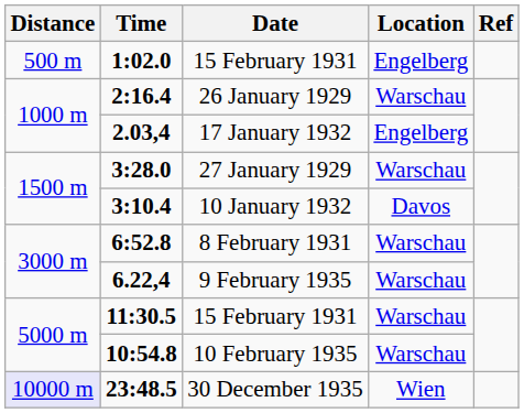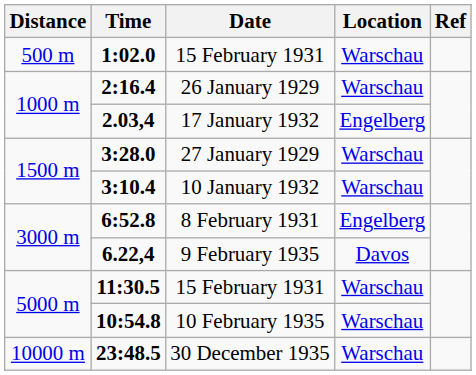 <table class="wikitable" style="text-align:center;">
 <tr>
 <th>Distance</th>
 <th>Time</th>
 <th>Date</th>
 <th>Location</th>
 <th>Ref</th>
 </tr>
 <tr>
 <td><a href='#'>500 m</a></td>
 <td><strong>1:02.0</strong></td>
 <td>15 February 1931</td>
-<td><a href='#'>Engelberg</a></td>
+<td><a href='#'>Warschau</a></td>
 <td></td>
 </tr>
 <tr>
 <td rowspan=2><a href='#'>1000 m</a></td>
 <td><strong>2:16.4</strong></td>
 <td>26 January 1929</td>
 <td><a href='#'>Warschau</a></td>
 <td rowspan=2></td>
 </tr>
 <tr>
 <td><strong>2.03,4</strong></td>
 <td>17 January 1932</td>
 <td><a href='#'>Engelberg</a></td>
 </tr>
 <tr>
 <td rowspan=2><a href='#'>1500 m</a></td>
 <td><strong>3:28.0</strong></td>
 <td>27 January 1929</td>
 <td><a href='#'>Warschau</a></td>
 <td rowspan=2></td>
 </tr>
 <tr>
 <td><strong>3:10.4</strong></td>
 <td>10 January 1932</td>
-<td><a href='#'>Davos</a></td>
+<td><a href='#'>Warschau</a></td>
 </tr>
 <tr>
 <td rowspan=2><a href='#'>3000 m</a></td>
 <td><strong>6:52.8</strong></td>
 <td>8 February 1931</td>
-<td><a href='#'>Warschau</a></td>
+<td><a href='#'>Engelberg</a></td>
 <td rowspan=2></td>
 </tr>
 <tr>
 <td><strong>6.22,4</strong></td>
 <td>9 February 1935</td>
-<td><a href='#'>Warschau</a></td>
+<td><a href='#'>Davos</a></td>
 </tr>
 <tr>
 <td rowspan=2><a href='#'>5000 m</a></td>
 <td><strong>11:30.5</strong></td>
 <td>15 February 1931</td>
 <td><a href='#'>Warschau</a></td>
 <td rowspan=2></td>
 </tr>
 <tr>
 <td><strong>10:54.8</strong></td>
 <td>10 February 1935</td>
 <td><a href='#'>Warschau</a></td>
 </tr>
 <tr>
-<td style="background: lavender;"><a href='#'>10000 m</a></td>
+<td><a href='#'>10000 m</a></td>
 <td><strong>23:48.5</strong></td>
 <td>30 December 1935</td>
-<td><a href='#'>Wien</a></td>
+<td><a href='#'>Warschau</a></td>
 <td></td>
 </tr>
 </table>
